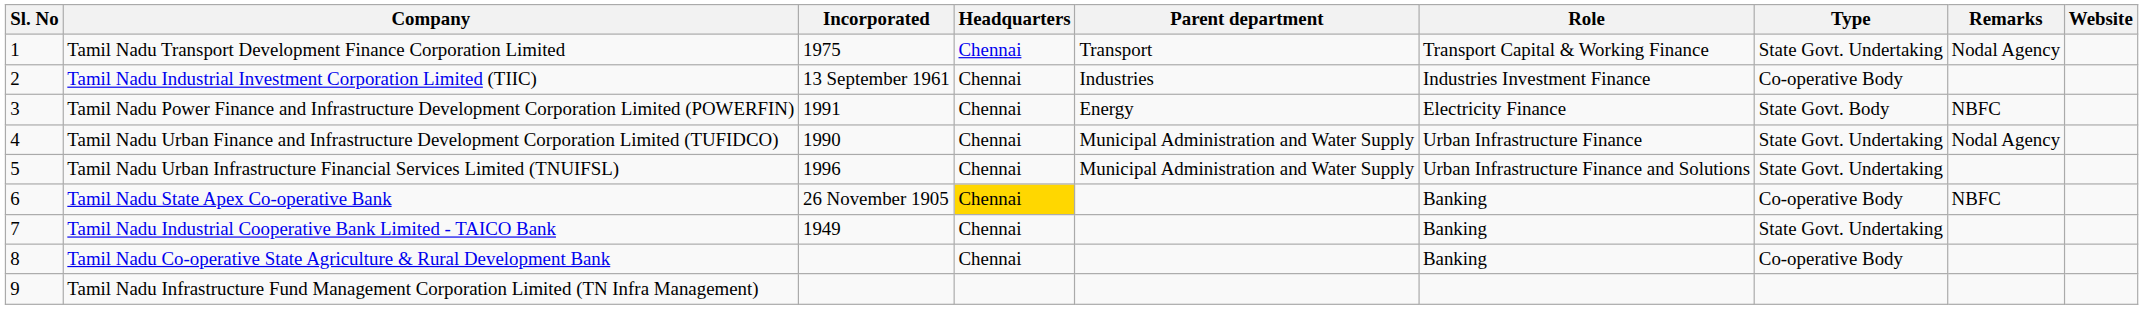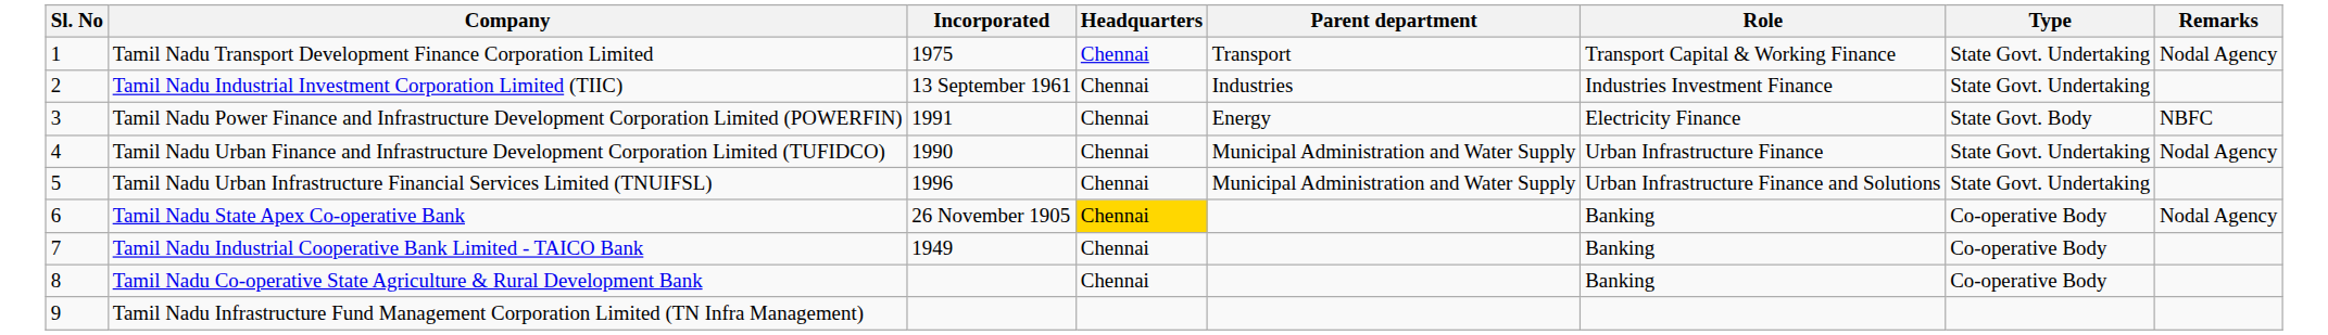 <table class="sortable wikitable" style="margin: 1em auto 1em auto;">
 <tr>
 <th>Sl. No</th>
 <th>Company</th>
 <th>Incorporated</th>
 <th>Headquarters</th>
 <th>Parent department</th>
 <th>Role</th>
 <th>Type</th>
 <th>Remarks</th>
-<th>Website</th>
 </tr>
 <tr>
 <td>1</td>
 <td>Tamil Nadu Transport Development Finance Corporation Limited</td>
 <td>1975</td>
 <td><a href='#'>Chennai</a></td>
 <td>Transport</td>
 <td>Transport Capital & Working Finance</td>
 <td>State Govt. Undertaking</td>
 <td>Nodal Agency</td>
-<td></td>
 </tr>
 <tr>
 <td>2</td>
 <td><a href='#'>Tamil Nadu Industrial Investment Corporation Limited</a> (TIIC)</td>
 <td>13 September 1961</td>
 <td>Chennai</td>
 <td>Industries</td>
 <td>Industries Investment Finance</td>
-<td>Co-operative Body</td>
-<td></td>
+<td>State Govt. Undertaking</td>
 <td></td>
 </tr>
 <tr>
 <td>3</td>
 <td>Tamil Nadu Power Finance and Infrastructure Development Corporation Limited (POWERFIN)</td>
 <td>1991</td>
 <td>Chennai</td>
 <td>Energy</td>
 <td>Electricity Finance</td>
 <td>State Govt. Body</td>
 <td>NBFC</td>
-<td></td>
 </tr>
 <tr>
 <td>4</td>
 <td>Tamil Nadu Urban Finance and Infrastructure Development Corporation Limited (TUFIDCO)</td>
 <td>1990</td>
 <td>Chennai</td>
 <td>Municipal Administration and Water Supply</td>
 <td>Urban Infrastructure Finance</td>
 <td>State Govt. Undertaking</td>
 <td>Nodal Agency</td>
-<td></td>
 </tr>
 <tr>
 <td>5</td>
 <td>Tamil Nadu Urban Infrastructure Financial Services Limited (TNUIFSL)</td>
 <td>1996</td>
 <td>Chennai</td>
 <td>Municipal Administration and Water Supply</td>
 <td>Urban Infrastructure Finance and Solutions</td>
 <td>State Govt. Undertaking</td>
 <td></td>
-<td></td>
 </tr>
 <tr>
 <td>6</td>
 <td><a href='#'>Tamil Nadu State Apex Co-operative Bank</a></td>
 <td>26 November 1905</td>
 <td style="background: gold;">Chennai</td>
 <td></td>
 <td>Banking</td>
 <td>Co-operative Body</td>
-<td>NBFC</td>
-<td></td>
+<td>Nodal Agency</td>
 </tr>
 <tr>
 <td>7</td>
 <td><a href='#'>Tamil Nadu Industrial Cooperative Bank Limited - TAICO Bank</a></td>
 <td>1949</td>
 <td>Chennai</td>
 <td></td>
 <td>Banking</td>
-<td>State Govt. Undertaking</td>
-<td></td>
+<td>Co-operative Body</td>
 <td></td>
 </tr>
 <tr>
 <td>8</td>
 <td><a href='#'>Tamil Nadu Co-operative State Agriculture & Rural Development Bank</a></td>
 <td></td>
 <td>Chennai</td>
 <td></td>
 <td>Banking</td>
 <td>Co-operative Body</td>
 <td></td>
-<td></td>
 </tr>
 <tr>
 <td>9</td>
 <td>Tamil Nadu Infrastructure Fund Management Corporation Limited (TN Infra Management)</td>
 <td></td>
 <td></td>
 <td></td>
 <td></td>
 <td></td>
 <td></td>
-<td></td>
 </tr>
 </table>
